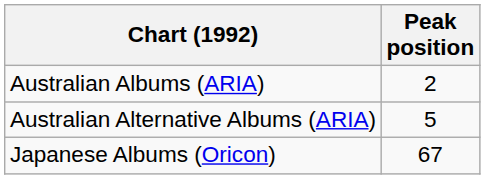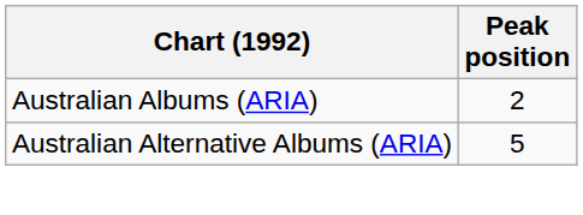 <table class="wikitable sortable">
 <tr>
 <th>Chart (1992)</th>
 <th>Peak<br>position</th>
 </tr>
 <tr>
 <td>Australian Albums (<a href='#'>ARIA</a>)</td>
 <td style="text-align:center;">2</td>
 </tr>
 <tr>
 <td>Australian Alternative Albums (<a href='#'>ARIA</a>)</td>
 <td style="text-align:center;">5</td>
 </tr>
-<tr>
-<td>Japanese Albums (<a href='#'>Oricon</a>)</td>
-<td style="text-align:center;">67</td>
-</tr>
 </table>
